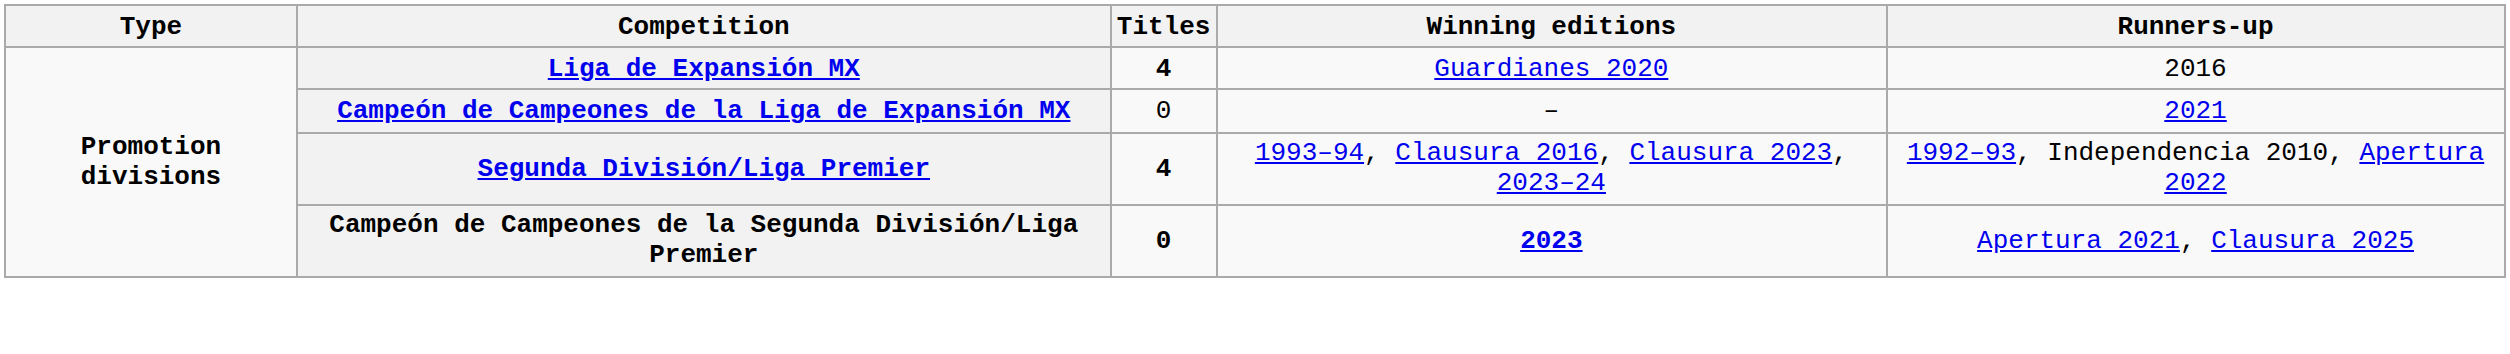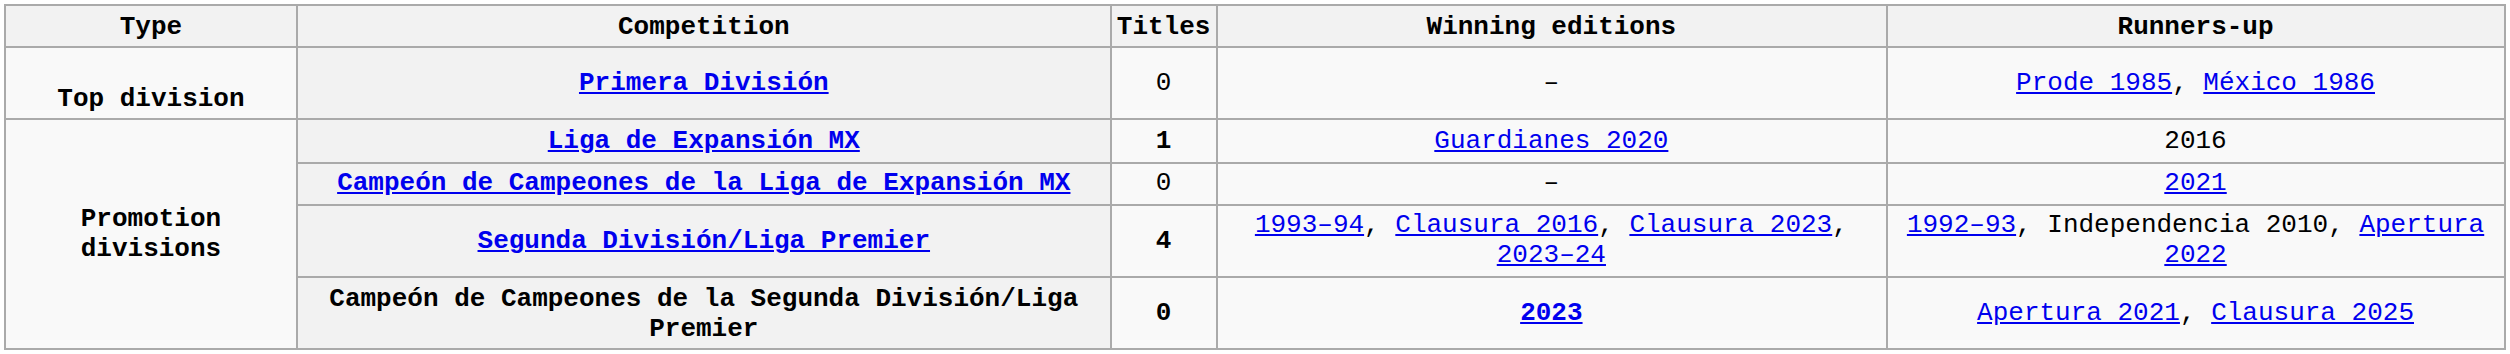 <table class="wikitable" style="text-align: center;">
 <tr>
 <th>Type</th>
 <th>Competition</th>
 <th>Titles</th>
 <th>Winning editions</th>
 <th>Runners-up</th>
 </tr>
 <tr>
+<td rowspan="1"><br><strong>Top division</strong></td>
+<th scope=col><a href='#'>Primera División</a></th>
+<td>0</td>
+<td>–</td>
+<td><a href='#'>Prode 1985</a>, <a href='#'>México 1986</a></td>
+</tr>
+<tr>
 <td rowspan="4"><strong>Promotion divisions</strong></td>
 <th scope=col><a href='#'>Liga de Expansión MX</a></th>
-<td><strong>4</strong></td>
+<td><strong>1</strong></td>
 <td><a href='#'>Guardianes 2020</a></td>
 <td>2016</td>
 </tr>
 <tr>
 <th scope=col><a href='#'>Campeón de Campeones de la Liga de Expansión MX</a></th>
 <td>0</td>
 <td>–</td>
 <td><a href='#'>2021</a></td>
 </tr>
 <tr>
 <th scope=col><a href='#'>Segunda División/Liga Premier</a></th>
 <td><strong>4</strong></td>
 <td><a href='#'>1993–94</a>, <a href='#'>Clausura 2016</a>, <a href='#'>Clausura 2023</a>, <a href='#'>2023–24</a></td>
 <td><a href='#'>1992–93</a>, Independencia 2010, <a href='#'>Apertura 2022</a></td>
 </tr>
 <tr>
 <th scope=col>Campeón de Campeones de la Segunda División/Liga Premier</th>
 <td><strong>0</strong></td>
 <td><strong><a href='#'>2023</a></strong></td>
 <td><a href='#'>Apertura 2021</a>, <a href='#'>Clausura 2025</a></td>
 </tr>
 </table>
